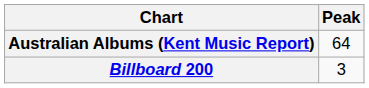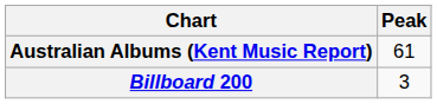 <table class="wikitable plainrowheaders">
 <tr>
 <th scope="col">Chart</th>
 <th scope="col">Peak</th>
 </tr>
 <tr>
 <th scope="row">Australian Albums (<a href='#'>Kent Music Report</a>)</th>
-<td align="center">64</td>
+<td align="center">61</td>
 </tr>
 <tr>
 <th scope="row"><a href='#'><em>Billboard</em> 200</a></th>
 <td align="center">3</td>
 </tr>
 </table>
